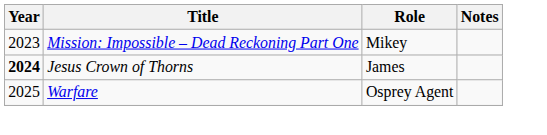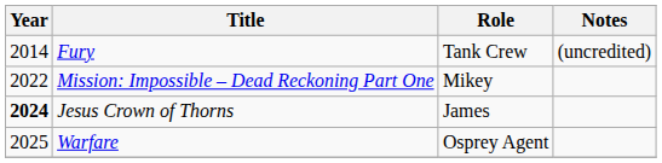 <table class="wikitable">
 <tr>
 <th>Year</th>
 <th>Title</th>
 <th>Role</th>
 <th>Notes</th>
 </tr>
 <tr>
-<td>2023</td>
+<td>2014</td>
+<td><em><a href='#'>Fury</a></em></td>
+<td>Tank Crew</td>
+<td>(uncredited)</td>
+</tr>
+<tr>
+<td>2022</td>
 <td><em><a href='#'>Mission: Impossible – Dead Reckoning Part One</a></em></td>
 <td>Mikey</td>
 <td></td>
 </tr>
 <tr>
 <td><strong>2024</strong></td>
 <td><em>Jesus Crown of Thorns</em></td>
 <td>James</td>
 <td></td>
 </tr>
 <tr>
 <td>2025</td>
 <td><em><a href='#'>Warfare</a></em></td>
 <td>Osprey Agent</td>
 <td></td>
 </tr>
 <tr>
 </tr>
 </table>
